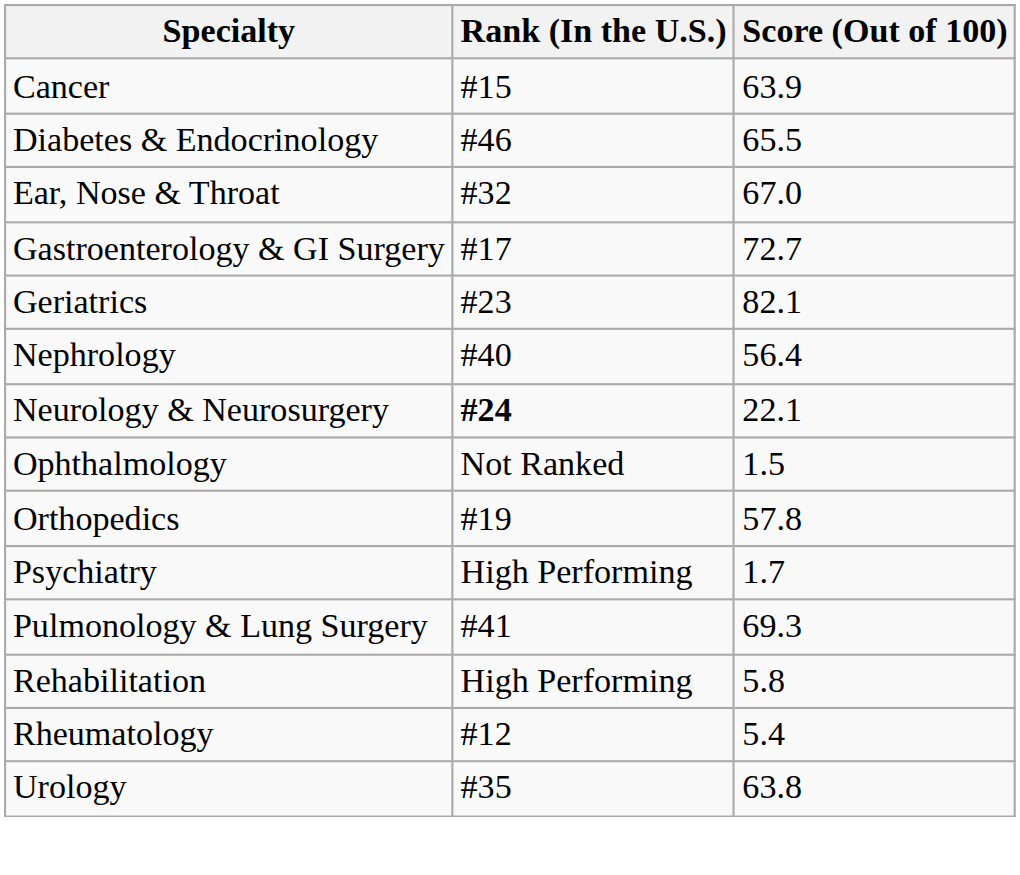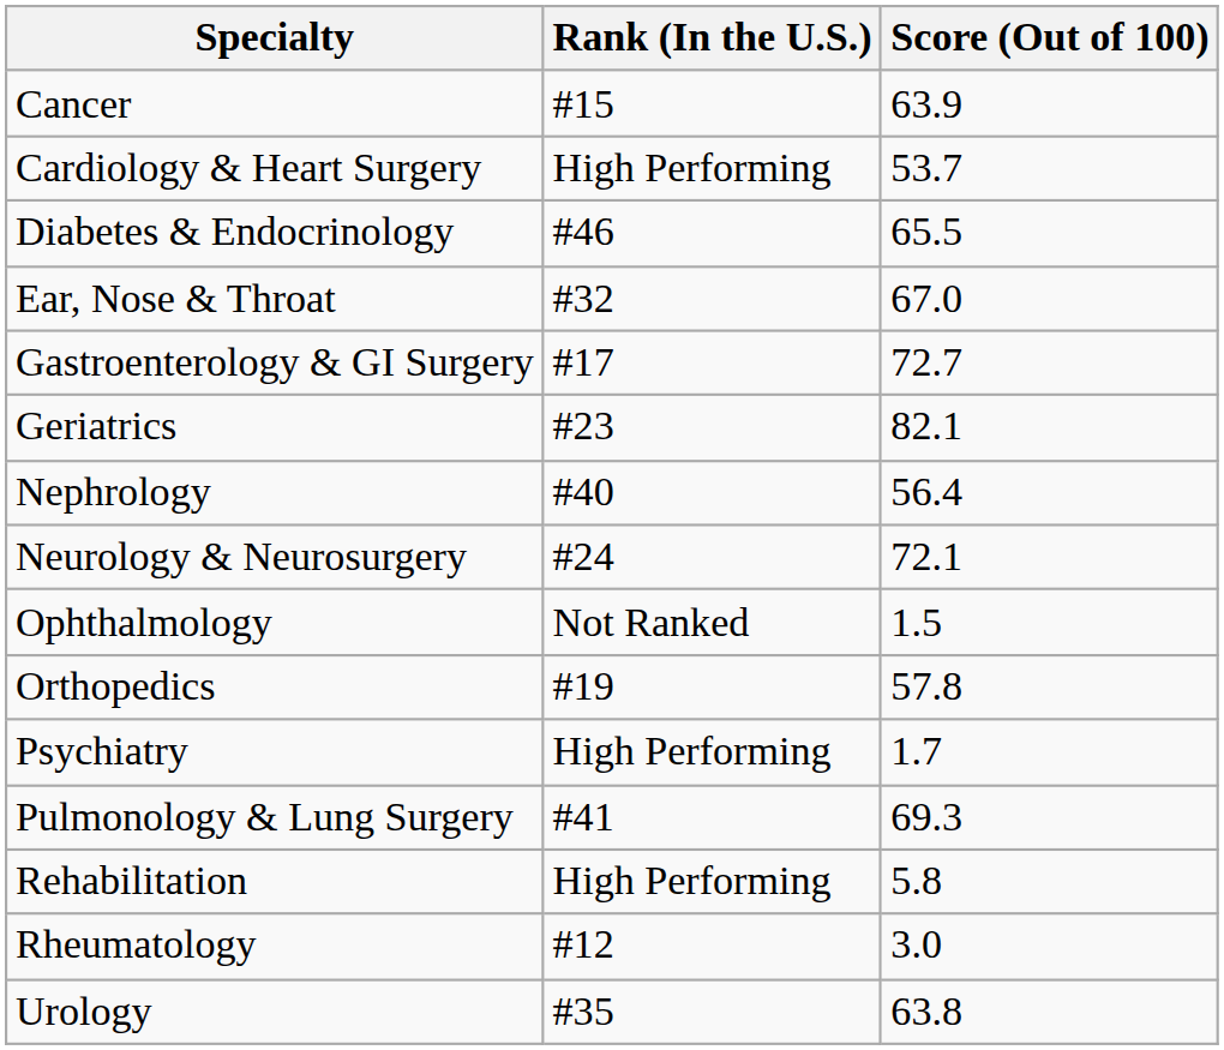 <table class="wikitable">
 <tr>
 <th>Specialty</th>
 <th>Rank (In the U.S.)</th>
 <th>Score (Out of 100)</th>
 </tr>
 <tr>
 <td>Cancer</td>
 <td>#15</td>
 <td>63.9</td>
+</tr>
+<tr>
+<td>Cardiology & Heart Surgery</td>
+<td>High Performing</td>
+<td>53.7</td>
 </tr>
 <tr>
 <td>Diabetes & Endocrinology</td>
 <td>#46</td>
 <td>65.5</td>
 </tr>
 <tr>
 <td>Ear, Nose & Throat</td>
 <td>#32</td>
 <td>67.0</td>
 </tr>
 <tr>
 <td>Gastroenterology & GI Surgery</td>
 <td>#17</td>
 <td>72.7</td>
 </tr>
 <tr>
 <td>Geriatrics</td>
 <td>#23</td>
 <td>82.1</td>
 </tr>
 <tr>
 <td>Nephrology</td>
 <td>#40</td>
 <td>56.4</td>
 </tr>
 <tr>
 <td>Neurology & Neurosurgery</td>
-<td><strong>#24</strong></td>
-<td>22.1</td>
+<td>#24</td>
+<td>72.1</td>
 </tr>
 <tr>
 <td>Ophthalmology</td>
 <td>Not Ranked</td>
 <td>1.5</td>
 </tr>
 <tr>
 <td>Orthopedics</td>
 <td>#19</td>
 <td>57.8</td>
 </tr>
 <tr>
 <td>Psychiatry</td>
 <td>High Performing</td>
 <td>1.7</td>
 </tr>
 <tr>
 <td>Pulmonology & Lung Surgery</td>
 <td>#41</td>
 <td>69.3</td>
 </tr>
 <tr>
 <td>Rehabilitation</td>
 <td>High Performing</td>
 <td>5.8</td>
 </tr>
 <tr>
 <td>Rheumatology</td>
 <td>#12</td>
-<td>5.4</td>
+<td>3.0</td>
 </tr>
 <tr>
 <td>Urology</td>
 <td>#35</td>
 <td>63.8</td>
 </tr>
 </table>
